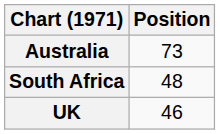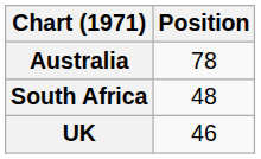 <table class="wikitable sortable plainrowheaders" style="text-align:center">
 <tr>
 <th>Chart (1971)</th>
 <th>Position</th>
 </tr>
 <tr>
 <th scope="row">Australia</th>
-<td>73</td>
+<td>78</td>
 </tr>
 <tr>
 <th scope="row">South Africa</th>
 <td>48</td>
 </tr>
 <tr>
 <th scope="row">UK</th>
 <td>46</td>
 </tr>
 </table>
